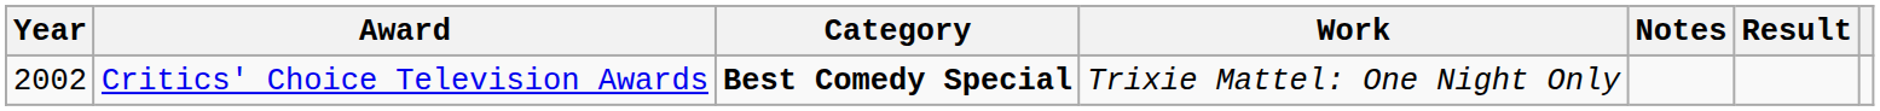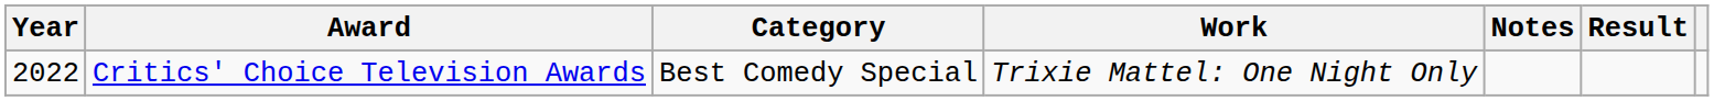 <table class="wikitable">
 <tr>
 <th>Year</th>
 <th>Award</th>
 <th>Category</th>
 <th>Work</th>
 <th>Notes</th>
 <th>Result</th>
 <th style="text-align: center;" class="unsortable"></th>
 </tr>
 <tr>
-<td>2002</td>
+<td>2022</td>
 <td><a href='#'>Critics' Choice Television Awards</a></td>
-<td><strong>Best Comedy Special</strong></td>
+<td>Best Comedy Special</td>
 <td rowspan="2"><em>Trixie Mattel: One Night Only</em></td>
 <td></td>
 <td></td>
 <td></td>
 </tr>
 </table>
